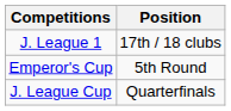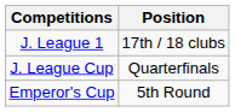 <table class="wikitable" style="text-align:center;">
 <tr>
 <th>Competitions</th>
 <th>Position</th>
 </tr>
 <tr>
 <td><a href='#'>J. League 1</a></td>
 <td>17th / 18 clubs</td>
 </tr>
 <tr>
+<td><a href='#'>J. League Cup</a></td>
+<td>Quarterfinals</td>
+</tr>
+<tr>
 <td><a href='#'>Emperor's Cup</a></td>
 <td>5th Round</td>
 </tr>
-<tr>
-<td><a href='#'>J. League Cup</a></td>
-<td>Quarterfinals</td>
-</tr>
 </table>
